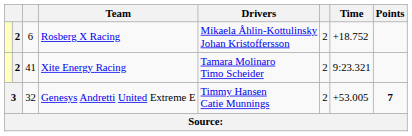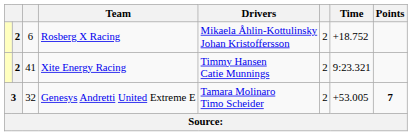 <table class="wikitable" style="font-size: 85%">
 <tr>
 <th scope="col" colspan="2"></th>
 <th scope="col"></th>
 <th scope="col">Team</th>
 <th scope="col">Drivers</th>
 <th scope="col"></th>
 <th scope="col">Time</th>
 <th scope="col">Points</th>
 </tr>
 <tr>
 <td style="background-color:#FFFFBF"> </td>
 <th scope=row>2</th>
 <td align=center>6</td>
 <td> <a href='#'>Rosberg X Racing</a></td>
 <td> <a href='#'>Mikaela Åhlin-Kottulinsky</a><br> <a href='#'>Johan Kristoffersson</a></td>
 <td>2</td>
 <td>+18.752</td>
 <td></td>
 </tr>
 <tr>
 <td style="background-color:#FFFFBF"> </td>
 <th scope=row>2</th>
 <td align=center>41</td>
 <td> <a href='#'>Xite Energy Racing</a></td>
-<td> <a href='#'>Tamara Molinaro</a><br> <a href='#'>Timo Scheider</a></td>
+<td> <a href='#'>Timmy Hansen</a><br> <a href='#'>Catie Munnings</a></td>
 <td>2</td>
 <td>9:23.321</td>
 <td></td>
 </tr>
 <tr>
 <th scope=row colspan=2>3</th>
 <td align=center>32</td>
 <td> <a href='#'>Genesys</a> <a href='#'>Andretti</a> <a href='#'>United</a> Extreme E</td>
-<td> <a href='#'>Timmy Hansen</a><br> <a href='#'>Catie Munnings</a></td>
+<td> <a href='#'>Tamara Molinaro</a><br> <a href='#'>Timo Scheider</a></td>
 <td>2</td>
 <td>+53.005</td>
 <td align=center><strong>7</strong></td>
 </tr>
 <tr>
 <th colspan="8">Source:</th>
 </tr>
 </table>
